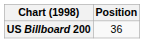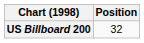 <table class="wikitable plainrowheaders" style="text-align:center">
 <tr>
 <th scope="col">Chart (1998)</th>
 <th scope="col">Position</th>
 </tr>
 <tr>
 <th scope="row">US <em>Billboard</em> 200</th>
-<td>36</td>
+<td>32</td>
 </tr>
 </table>
